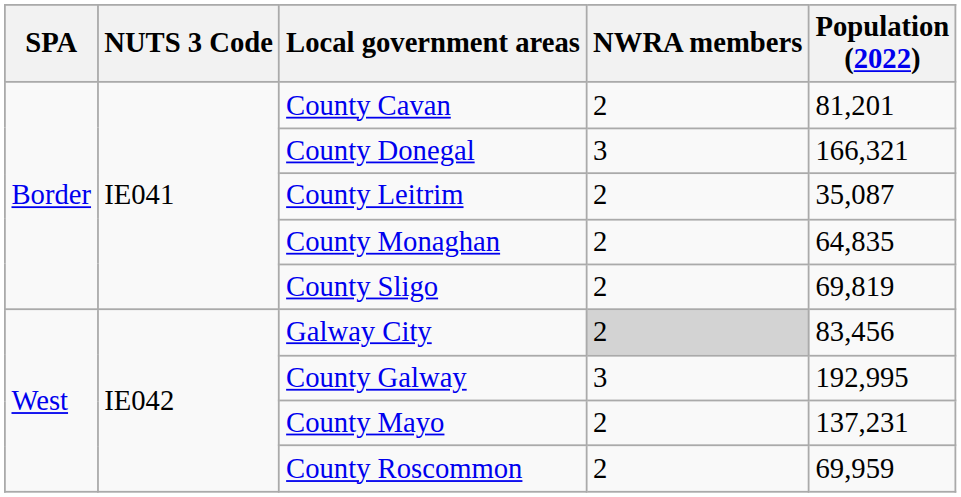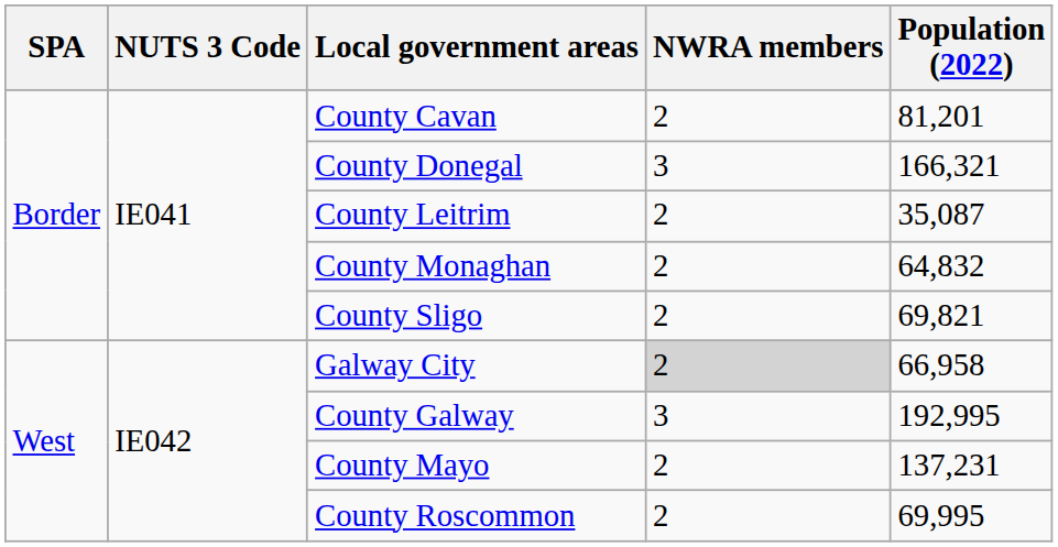 <table class="wikitable">
 <tr>
 <th>SPA</th>
 <th>NUTS 3 Code</th>
 <th>Local government areas</th>
 <th>NWRA members</th>
 <th>Population<br>(<a href='#'>2022</a>)</th>
 </tr>
 <tr>
 <td rowspan=5><a href='#'>Border</a></td>
 <td rowspan=5>IE041</td>
 <td><a href='#'>County Cavan</a></td>
 <td>2</td>
 <td>81,201</td>
 </tr>
 <tr>
 <td><a href='#'>County Donegal</a></td>
 <td>3</td>
 <td>166,321</td>
 </tr>
 <tr>
 <td><a href='#'>County Leitrim</a></td>
 <td>2</td>
 <td>35,087</td>
 </tr>
 <tr>
 <td><a href='#'>County Monaghan</a></td>
 <td>2</td>
-<td>64,835</td>
+<td>64,832</td>
 </tr>
 <tr>
 <td><a href='#'>County Sligo</a></td>
 <td>2</td>
-<td>69,819</td>
+<td>69,821</td>
 </tr>
 <tr>
 <td rowspan=4><a href='#'>West</a></td>
 <td rowspan=4>IE042</td>
 <td><a href='#'>Galway City</a></td>
 <td style="background: lightgrey;">2</td>
-<td>83,456</td>
+<td>66,958</td>
 </tr>
 <tr>
 <td><a href='#'>County Galway</a></td>
 <td>3</td>
 <td>192,995</td>
 </tr>
 <tr>
 <td><a href='#'>County Mayo</a></td>
 <td>2</td>
 <td>137,231</td>
 </tr>
 <tr>
 <td><a href='#'>County Roscommon</a></td>
 <td>2</td>
-<td>69,959</td>
+<td>69,995</td>
 </tr>
 </table>
